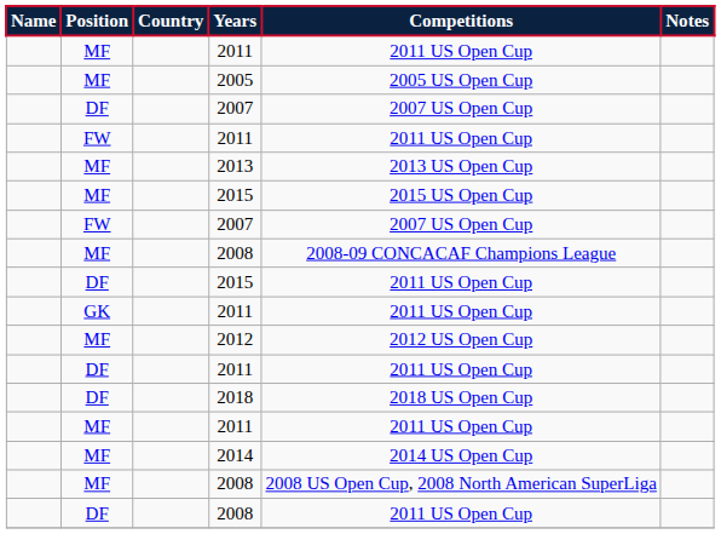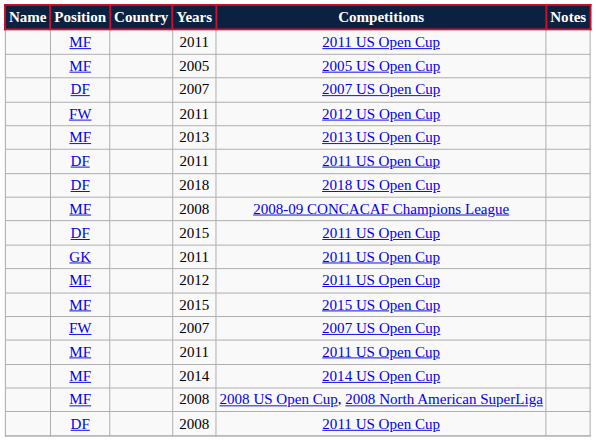 <table class="wikitable sortable" style="text-align:center;">
 <tr>
 <th style="background-color:#0A2240; color:white; border:2px solid #CE0E2D;" scope=col>Name</th>
 <th style="background-color:#0A2240; color:white; border:2px solid #CE0E2D;" scope=col>Position</th>
 <th style="background-color:#0A2240; color:white; border:2px solid #CE0E2D;" scope=col>Country</th>
 <th style="background-color:#0A2240; color:white; border:2px solid #CE0E2D;" scope=col>Years</th>
 <th style="background-color:#0A2240; color:white; border:2px solid #CE0E2D;" scope=col>Competitions</th>
 <th style="background-color:#0A2240; color:white; border:2px solid #CE0E2D;" scope=col>Notes</th>
 </tr>
 <tr>
 <td align=left></td>
 <td><a href='#'>MF</a></td>
 <td align=left></td>
 <td>2011</td>
 <td><a href='#'>2011 US Open Cup</a></td>
 <td></td>
 </tr>
 <tr>
 <td align=left></td>
 <td><a href='#'>MF</a></td>
 <td align=left></td>
 <td>2005</td>
 <td><a href='#'>2005 US Open Cup</a></td>
 <td></td>
 </tr>
 <tr>
 <td align=left></td>
 <td><a href='#'>DF</a></td>
 <td align=left></td>
 <td>2007</td>
 <td><a href='#'>2007 US Open Cup</a></td>
 <td></td>
 </tr>
 <tr>
 <td align=left></td>
 <td><a href='#'>FW</a></td>
 <td align=left></td>
 <td>2011</td>
-<td><a href='#'>2011 US Open Cup</a></td>
+<td><a href='#'>2012 US Open Cup</a></td>
 <td></td>
 </tr>
 <tr>
 <td align=left></td>
 <td><a href='#'>MF</a></td>
 <td align=left></td>
 <td>2013</td>
 <td><a href='#'>2013 US Open Cup</a></td>
 <td></td>
 </tr>
 <tr>
 <td align=left></td>
-<td><a href='#'>MF</a></td>
+<td><a href='#'>DF</a></td>
 <td align=left></td>
-<td>2015</td>
-<td><a href='#'>2015 US Open Cup</a></td>
+<td>2011</td>
+<td><a href='#'>2011 US Open Cup</a></td>
 <td></td>
 </tr>
 <tr>
 <td align=left></td>
-<td><a href='#'>FW</a></td>
+<td><a href='#'>DF</a></td>
 <td align=left></td>
-<td>2007</td>
-<td><a href='#'>2007 US Open Cup</a></td>
+<td>2018</td>
+<td><a href='#'>2018 US Open Cup</a></td>
 <td></td>
 </tr>
 <tr>
 <td align=left></td>
 <td><a href='#'>MF</a></td>
 <td align=left></td>
 <td>2008</td>
 <td><a href='#'>2008-09 CONCACAF Champions League</a></td>
 <td></td>
 </tr>
 <tr>
 <td align=left></td>
 <td><a href='#'>DF</a></td>
 <td align=left></td>
 <td>2015</td>
 <td><a href='#'>2011 US Open Cup</a></td>
 <td></td>
 </tr>
 <tr>
 <td align=left></td>
 <td><a href='#'>GK</a></td>
 <td align=left></td>
 <td>2011</td>
 <td><a href='#'>2011 US Open Cup</a></td>
 <td></td>
 </tr>
 <tr>
 <td align=left></td>
 <td><a href='#'>MF</a></td>
 <td align=left></td>
 <td>2012</td>
-<td><a href='#'>2012 US Open Cup</a></td>
-<td></td>
-</tr>
-<tr>
-<td align=left></td>
-<td><a href='#'>DF</a></td>
-<td align=left></td>
-<td>2011</td>
 <td><a href='#'>2011 US Open Cup</a></td>
 <td></td>
 </tr>
 <tr>
 <td align=left></td>
-<td><a href='#'>DF</a></td>
+<td><a href='#'>MF</a></td>
 <td align=left></td>
-<td>2018</td>
-<td><a href='#'>2018 US Open Cup</a></td>
+<td>2015</td>
+<td><a href='#'>2015 US Open Cup</a></td>
+<td></td>
+</tr>
+<tr>
+<td align=left></td>
+<td><a href='#'>FW</a></td>
+<td align=left></td>
+<td>2007</td>
+<td><a href='#'>2007 US Open Cup</a></td>
 <td></td>
 </tr>
 <tr>
 <td align=left></td>
 <td><a href='#'>MF</a></td>
 <td align=left></td>
 <td>2011</td>
 <td><a href='#'>2011 US Open Cup</a></td>
 <td></td>
 </tr>
 <tr>
 <td align=left></td>
 <td><a href='#'>MF</a></td>
 <td align=left></td>
 <td>2014</td>
 <td><a href='#'>2014 US Open Cup</a></td>
 <td></td>
 </tr>
 <tr>
 <td align=left></td>
 <td><a href='#'>MF</a></td>
 <td align=left></td>
 <td>2008</td>
 <td><a href='#'>2008 US Open Cup</a>, <a href='#'>2008 North American SuperLiga</a></td>
 <td></td>
 </tr>
 <tr>
 <td align=left></td>
 <td><a href='#'>DF</a></td>
 <td align=left></td>
 <td>2008</td>
 <td><a href='#'>2011 US Open Cup</a></td>
 <td></td>
 </tr>
 <tr>
 </tr>
 </table>
